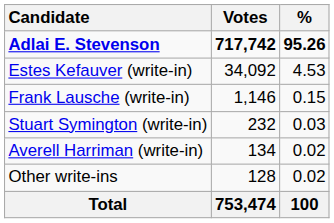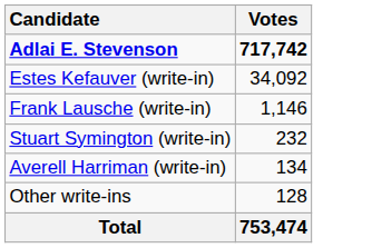 <table class="wikitable sortable plainrowheaders" style="text-align:right">
 <tr>
 <th style="text-align:left;">Candidate</th>
 <th>Votes</th>
-<th>%</th>
 </tr>
 <tr>
 <td style="text-align:left;"><strong><a href='#'>Adlai E. Stevenson</a></strong></td>
 <td><strong>717,742</strong></td>
-<td><strong>95.26</strong></td>
 </tr>
 <tr>
 <td style="text-align:left;"><a href='#'>Estes Kefauver</a> (write-in)</td>
 <td>34,092</td>
-<td>4.53</td>
 </tr>
 <tr>
 <td style="text-align:left;"><a href='#'>Frank Lausche</a> (write-in)</td>
 <td>1,146</td>
-<td>0.15</td>
 </tr>
 <tr>
 <td style="text-align:left;"><a href='#'>Stuart Symington</a> (write-in)</td>
 <td>232</td>
-<td>0.03</td>
 </tr>
 <tr>
 <td style="text-align:left;"><a href='#'>Averell Harriman</a> (write-in)</td>
 <td>134</td>
-<td>0.02</td>
 </tr>
 <tr>
 <td style="text-align:left;">Other write-ins</td>
 <td>128</td>
-<td>0.02</td>
 </tr>
 <tr class="sortbottom">
 <th>Total</th>
 <th>753,474</th>
-<th>100</th>
 </tr>
 </table>
